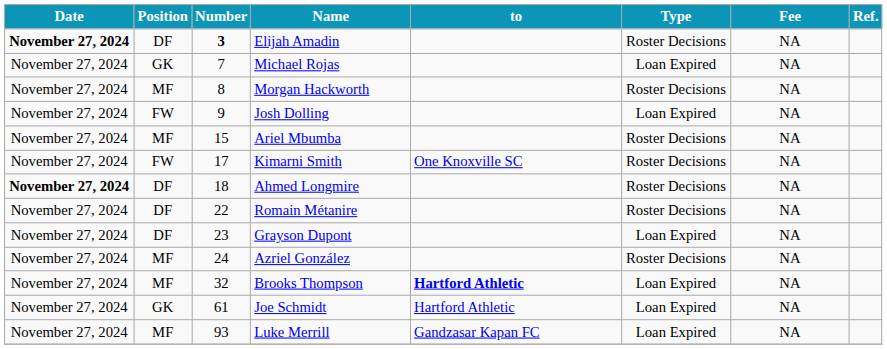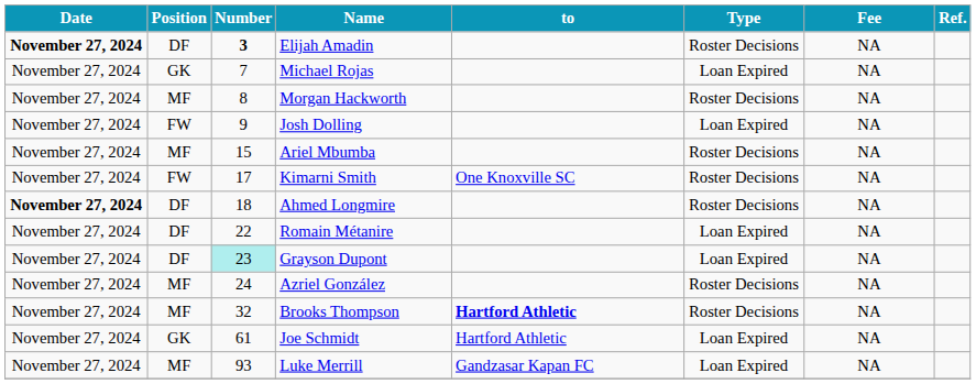 <table class="wikitable" style="text-align:center; font-size:90%; ">
 <tr>
 <th style= "background:#0B96B7; color:#FFFFFF; width:120px;">Date</th>
 <th style="background:#0B96B7; color:#FFFFFF; width:50px;">Position</th>
 <th style="background:#0B96B7; color:#FFFFFF; width:50px;">Number</th>
 <th style="background:#0B96B7; color:#FFFFFF; width:150px;">Name</th>
 <th style="background:#0B96B7; color:#FFFFFF; width:200px;">to</th>
 <th style="background:#0B96B7; color:#FFFFFF; Width:100px;">Type</th>
 <th style="background:#0B96B7; color:#FFFFFF; width:110px;">Fee</th>
 <th style="background:#0B96B7; color:#FFFFFF; width:25px;">Ref.</th>
 </tr>
 <tr>
 <td><strong>November 27, 2024</strong></td>
 <td>DF</td>
 <td><strong>3</strong></td>
 <td align="left"> <a href='#'>Elijah Amadin</a></td>
 <td align="left"></td>
 <td>Roster Decisions</td>
 <td>NA</td>
 <td></td>
 </tr>
 <tr>
 <td>November 27, 2024</td>
 <td>GK</td>
 <td>7</td>
 <td align="left"> <a href='#'>Michael Rojas</a></td>
 <td align="left"></td>
 <td>Loan Expired</td>
 <td>NA</td>
 <td></td>
 </tr>
 <tr>
 <td>November 27, 2024</td>
 <td>MF</td>
 <td>8</td>
 <td align="left"> <a href='#'>Morgan Hackworth</a></td>
 <td align="left"></td>
 <td>Roster Decisions</td>
 <td>NA</td>
 <td></td>
 </tr>
 <tr>
 <td>November 27, 2024</td>
 <td>FW</td>
 <td>9</td>
 <td align="left"> <a href='#'>Josh Dolling</a></td>
 <td align="left"></td>
 <td>Loan Expired</td>
 <td>NA</td>
 <td></td>
 </tr>
 <tr>
 <td>November 27, 2024</td>
 <td>MF</td>
 <td>15</td>
 <td align="left"> <a href='#'>Ariel Mbumba</a></td>
 <td align="left"></td>
 <td>Roster Decisions</td>
 <td>NA</td>
 <td></td>
 </tr>
 <tr>
 <td>November 27, 2024</td>
 <td>FW</td>
 <td>17</td>
 <td align="left"> <a href='#'>Kimarni Smith</a></td>
 <td align="left"> <a href='#'>One Knoxville SC</a></td>
 <td>Roster Decisions</td>
 <td>NA</td>
 <td></td>
 </tr>
 <tr>
 <td><strong>November 27, 2024</strong></td>
 <td>DF</td>
 <td>18</td>
 <td align="left"> <a href='#'>Ahmed Longmire</a></td>
 <td align="left"></td>
 <td>Roster Decisions</td>
 <td>NA</td>
 <td></td>
 </tr>
 <tr>
 <td>November 27, 2024</td>
 <td>DF</td>
 <td>22</td>
 <td align="left"> <a href='#'>Romain Métanire</a></td>
 <td align="left"></td>
-<td>Roster Decisions</td>
+<td>Loan Expired</td>
 <td>NA</td>
 <td></td>
 </tr>
 <tr>
 <td>November 27, 2024</td>
 <td>DF</td>
-<td>23</td>
+<td style="background: paleturquoise;">23</td>
 <td align="left"> <a href='#'>Grayson Dupont</a></td>
 <td align="left"></td>
 <td>Loan Expired</td>
 <td>NA</td>
 <td></td>
 </tr>
 <tr>
 <td>November 27, 2024</td>
 <td>MF</td>
 <td>24</td>
 <td align="left"> <a href='#'>Azriel González</a></td>
 <td align="left"></td>
 <td>Roster Decisions</td>
 <td>NA</td>
 <td></td>
 </tr>
 <tr>
 <td>November 27, 2024</td>
 <td>MF</td>
 <td>32</td>
 <td align="left"> <a href='#'>Brooks Thompson</a></td>
 <td align="left"><strong> <a href='#'>Hartford Athletic</a></strong></td>
-<td>Loan Expired</td>
+<td>Roster Decisions</td>
 <td>NA</td>
 <td></td>
 </tr>
 <tr>
 <td>November 27, 2024</td>
 <td>GK</td>
 <td>61</td>
 <td align="left"> <a href='#'>Joe Schmidt</a></td>
 <td align="left"> <a href='#'>Hartford Athletic</a></td>
 <td>Loan Expired</td>
 <td>NA</td>
 <td></td>
 </tr>
 <tr>
 <td>November 27, 2024</td>
 <td>MF</td>
 <td>93</td>
 <td align="left"> <a href='#'>Luke Merrill</a></td>
 <td align="left"> <a href='#'>Gandzasar Kapan FC</a></td>
 <td>Loan Expired</td>
 <td>NA</td>
 <td></td>
 </tr>
 <tr>
 </tr>
 </table>
